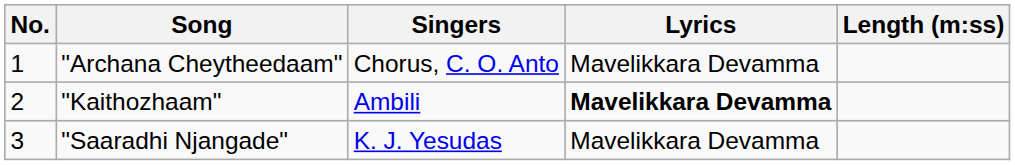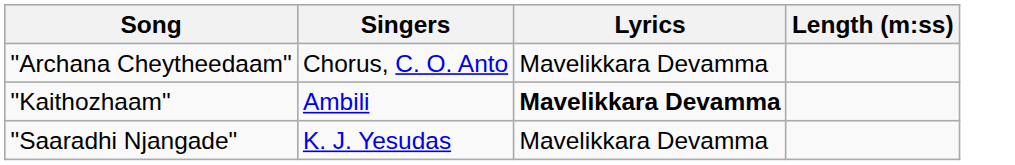 <table class="wikitable" style="font-size:95%;">
 <tr>
-<th>No.</th>
 <th>Song</th>
 <th>Singers</th>
 <th>Lyrics</th>
 <th>Length (m:ss)</th>
 </tr>
 <tr>
-<td>1</td>
 <td>"Archana Cheytheedaam"</td>
 <td>Chorus, <a href='#'>C. O. Anto</a></td>
 <td>Mavelikkara Devamma</td>
 <td></td>
 </tr>
 <tr>
-<td>2</td>
 <td>"Kaithozhaam"</td>
 <td><a href='#'>Ambili</a></td>
 <td><strong>Mavelikkara Devamma</strong></td>
 <td></td>
 </tr>
 <tr>
-<td>3</td>
 <td>"Saaradhi Njangade"</td>
 <td><a href='#'>K. J. Yesudas</a></td>
 <td>Mavelikkara Devamma</td>
 <td></td>
 </tr>
 </table>
